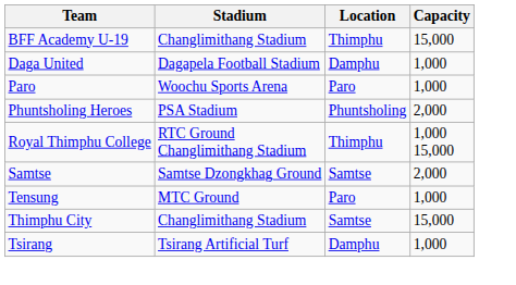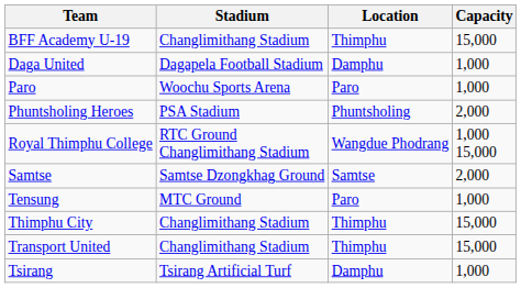 <table class="wikitable">
 <tr>
 <th>Team</th>
 <th>Stadium</th>
 <th>Location</th>
 <th>Capacity</th>
 </tr>
 <tr>
 <td><a href='#'>BFF Academy U-19</a></td>
 <td><a href='#'>Changlimithang Stadium</a></td>
 <td><a href='#'>Thimphu</a></td>
 <td>15,000</td>
 </tr>
 <tr>
 <td><a href='#'>Daga United</a></td>
 <td><a href='#'>Dagapela Football Stadium</a></td>
 <td><a href='#'>Damphu</a></td>
 <td>1,000</td>
 </tr>
 <tr>
 <td><a href='#'>Paro</a></td>
 <td><a href='#'>Woochu Sports Arena</a></td>
 <td><a href='#'>Paro</a></td>
 <td>1,000</td>
 </tr>
 <tr>
 <td><a href='#'>Phuntsholing Heroes</a></td>
 <td><a href='#'>PSA Stadium</a></td>
 <td><a href='#'>Phuntsholing</a></td>
 <td>2,000</td>
 </tr>
 <tr>
 <td><a href='#'>Royal Thimphu College</a></td>
 <td><a href='#'>RTC Ground</a> <br> <a href='#'>Changlimithang Stadium</a></td>
-<td><a href='#'>Thimphu</a></td>
+<td><a href='#'>Wangdue Phodrang</a></td>
 <td>1,000 <br> 15,000</td>
 </tr>
 <tr>
 <td><a href='#'>Samtse</a></td>
 <td><a href='#'>Samtse Dzongkhag Ground</a></td>
 <td><a href='#'>Samtse</a></td>
 <td>2,000</td>
 </tr>
 <tr>
 <td><a href='#'>Tensung</a></td>
 <td><a href='#'>MTC Ground</a></td>
 <td><a href='#'>Paro</a></td>
 <td>1,000</td>
 </tr>
 <tr>
 <td><a href='#'>Thimphu City</a></td>
 <td><a href='#'>Changlimithang Stadium</a></td>
-<td><a href='#'>Samtse</a></td>
+<td><a href='#'>Thimphu</a></td>
+<td>15,000</td>
+</tr>
+<tr>
+<td><a href='#'>Transport United</a></td>
+<td><a href='#'>Changlimithang Stadium</a></td>
+<td><a href='#'>Thimphu</a></td>
 <td>15,000</td>
 </tr>
 <tr>
 <td><a href='#'>Tsirang</a></td>
 <td><a href='#'>Tsirang Artificial Turf</a></td>
 <td><a href='#'>Damphu</a></td>
 <td>1,000</td>
 </tr>
 </table>
